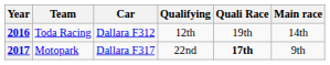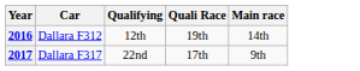 <table class="wikitable" style="text-align:center; font-size:90%">
 <tr>
 <th>Year</th>
-<th>Team</th>
 <th>Car</th>
 <th>Qualifying</th>
 <th>Quali Race</th>
 <th>Main race</th>
 </tr>
 <tr>
 <th><a href='#'>2016</a></th>
-<td align="left"> <a href='#'>Toda Racing</a></td>
 <td align="left"><a href='#'>Dallara F312</a></td>
 <td>12th</td>
 <td>19th</td>
 <td>14th</td>
 </tr>
 <tr>
 <th><a href='#'>2017</a></th>
-<td align="left"> <a href='#'>Motopark</a></td>
 <td align="left"><a href='#'>Dallara F317</a></td>
 <td>22nd</td>
-<td><strong>17th</strong></td>
+<td>17th</td>
 <td>9th</td>
 </tr>
 </table>
